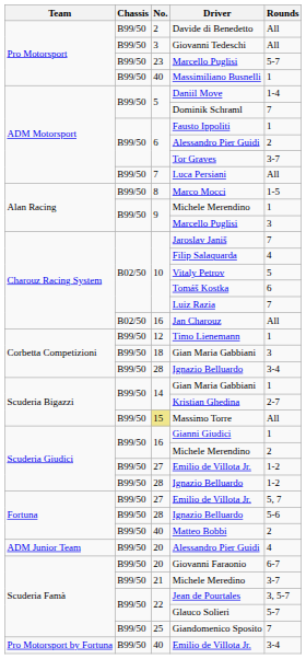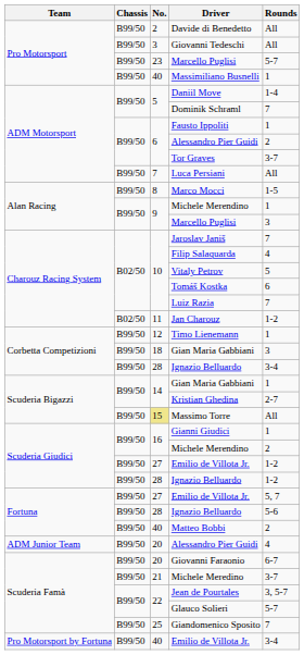 <table class="wikitable" style="font-size: 85%">
 <tr>
 <th>Team</th>
 <th>Chassis</th>
 <th>No.</th>
 <th>Driver</th>
 <th>Rounds</th>
 </tr>
 <tr>
 <td rowspan=4> <a href='#'>Pro Motorsport</a></td>
 <td>B99/50</td>
 <td>2</td>
 <td> Davide di Benedetto</td>
 <td>All</td>
 </tr>
 <tr>
 <td>B99/50</td>
 <td>3</td>
 <td> Giovanni Tedeschi</td>
 <td>All</td>
 </tr>
 <tr>
 <td>B99/50</td>
 <td>23</td>
 <td> <a href='#'>Marcello Puglisi</a></td>
 <td>5-7</td>
 </tr>
 <tr>
 <td>B99/50</td>
 <td>40</td>
 <td> <a href='#'>Massimiliano Busnelli</a></td>
 <td>1</td>
 </tr>
 <tr>
 <td rowspan=6> <a href='#'>ADM Motorsport</a></td>
 <td rowspan="2">B99/50</td>
 <td rowspan="2">5</td>
 <td> <a href='#'>Daniil Move</a></td>
 <td>1-4</td>
 </tr>
 <tr>
 <td> Dominik Schraml</td>
 <td>7</td>
 </tr>
 <tr>
 <td rowspan="3">B99/50</td>
 <td rowspan="3">6</td>
 <td> <a href='#'>Fausto Ippoliti</a></td>
 <td>1</td>
 </tr>
 <tr>
 <td> <a href='#'>Alessandro Pier Guidi</a></td>
 <td>2</td>
 </tr>
 <tr>
 <td> <a href='#'>Tor Graves</a></td>
 <td>3-7</td>
 </tr>
 <tr>
 <td>B99/50</td>
 <td>7</td>
 <td> <a href='#'>Luca Persiani</a></td>
 <td>All</td>
 </tr>
 <tr>
 <td rowspan=3> Alan Racing</td>
 <td>B99/50</td>
 <td>8</td>
 <td> <a href='#'>Marco Mocci</a></td>
 <td>1-5</td>
 </tr>
 <tr>
 <td rowspan="2">B99/50</td>
 <td rowspan="2">9</td>
 <td> Michele Merendino</td>
 <td>1</td>
 </tr>
 <tr>
 <td> <a href='#'>Marcello Puglisi</a></td>
 <td>3</td>
 </tr>
 <tr>
 <td rowspan=6> <a href='#'>Charouz Racing System</a></td>
 <td rowspan="5">B02/50</td>
 <td rowspan="5">10</td>
 <td> <a href='#'>Jaroslav Janiš</a></td>
 <td>7</td>
 </tr>
 <tr>
 <td> <a href='#'>Filip Salaquarda</a></td>
 <td>4</td>
 </tr>
 <tr>
 <td> <a href='#'>Vitaly Petrov</a></td>
 <td>5</td>
 </tr>
 <tr>
 <td> <a href='#'>Tomáš Kostka</a></td>
 <td>6</td>
 </tr>
 <tr>
 <td> <a href='#'>Luiz Razia</a></td>
 <td>7</td>
 </tr>
 <tr>
 <td>B02/50</td>
-<td>16</td>
+<td>11</td>
 <td> <a href='#'>Jan Charouz</a></td>
-<td>All</td>
+<td>1-2</td>
 </tr>
 <tr>
 <td rowspan=3> Corbetta Competizioni</td>
 <td>B99/50</td>
 <td>12</td>
 <td> <a href='#'>Timo Lienemann</a></td>
 <td>1</td>
 </tr>
 <tr>
 <td>B99/50</td>
 <td>18</td>
 <td> Gian Maria Gabbiani</td>
 <td>3</td>
 </tr>
 <tr>
 <td>B99/50</td>
 <td>28</td>
 <td> <a href='#'>Ignazio Belluardo</a></td>
 <td>3-4</td>
 </tr>
 <tr>
 <td rowspan=3> Scuderia Bigazzi</td>
 <td rowspan="2">B99/50</td>
 <td rowspan="2">14</td>
 <td> Gian Maria Gabbiani</td>
 <td>1</td>
 </tr>
 <tr>
 <td> <a href='#'>Kristian Ghedina</a></td>
 <td>2-7</td>
 </tr>
 <tr>
 <td>B99/50</td>
 <td style="background: khaki;">15</td>
 <td> Massimo Torre</td>
 <td>All</td>
 </tr>
 <tr>
 <td rowspan=4> <a href='#'>Scuderia Giudici</a></td>
 <td rowspan="2">B99/50</td>
 <td rowspan="2">16</td>
 <td> <a href='#'>Gianni Giudici</a></td>
 <td>1</td>
 </tr>
 <tr>
 <td> Michele Merendino</td>
 <td>2</td>
 </tr>
 <tr>
 <td>B99/50</td>
 <td>27</td>
 <td> <a href='#'>Emilio de Villota Jr.</a></td>
 <td>1-2</td>
 </tr>
 <tr>
 <td>B99/50</td>
 <td>28</td>
 <td> <a href='#'>Ignazio Belluardo</a></td>
 <td>1-2</td>
 </tr>
 <tr>
 <td rowspan=3> <a href='#'>Fortuna</a></td>
 <td>B99/50</td>
 <td>27</td>
 <td> <a href='#'>Emilio de Villota Jr.</a></td>
 <td>5, 7</td>
 </tr>
 <tr>
 <td>B99/50</td>
 <td>28</td>
 <td> <a href='#'>Ignazio Belluardo</a></td>
 <td>5-6</td>
 </tr>
 <tr>
 <td>B99/50</td>
 <td>40</td>
 <td> <a href='#'>Matteo Bobbi</a></td>
 <td>2</td>
 </tr>
 <tr>
 <td rowspan=1> <a href='#'>ADM Junior Team</a></td>
 <td>B99/50</td>
 <td>20</td>
 <td> <a href='#'>Alessandro Pier Guidi</a></td>
 <td>4</td>
 </tr>
 <tr>
 <td rowspan=5> Scuderia Famà</td>
 <td>B99/50</td>
 <td>20</td>
 <td> Giovanni Faraonio</td>
 <td>6-7</td>
 </tr>
 <tr>
 <td>B99/50</td>
 <td>21</td>
 <td> Michele Meredino</td>
 <td>3-7</td>
 </tr>
 <tr>
 <td rowspan="2">B99/50</td>
 <td rowspan="2">22</td>
 <td> <a href='#'>Jean de Pourtales</a></td>
 <td>3, 5-7</td>
 </tr>
 <tr>
 <td> Glauco Solieri</td>
 <td>5-7</td>
 </tr>
 <tr>
 <td>B99/50</td>
 <td>25</td>
 <td nowrap> Giandomenico Sposito</td>
 <td>7</td>
 </tr>
 <tr>
 <td rowspan=1 nowrap> <a href='#'>Pro Motorsport by Fortuna</a></td>
 <td>B99/50</td>
 <td>40</td>
 <td> <a href='#'>Emilio de Villota Jr.</a></td>
 <td>3-4</td>
 </tr>
 </table>
